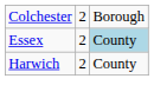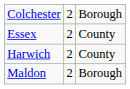 <table class="wikitable sortable">
 <tr>
 <td><a href='#'>Colchester</a></td>
 <td>2</td>
 <td>Borough</td>
 </tr>
 <tr>
 <td><a href='#'>Essex</a></td>
 <td align="center">2</td>
-<td style="background: lightblue;">County</td>
+<td>County</td>
 </tr>
 <tr>
 <td><a href='#'>Harwich</a></td>
 <td>2</td>
 <td>County</td>
 </tr>
+<tr>
+<td><a href='#'>Maldon</a></td>
+<td>2</td>
+<td>Borough</td>
+</tr>
 </table>
